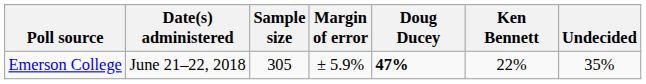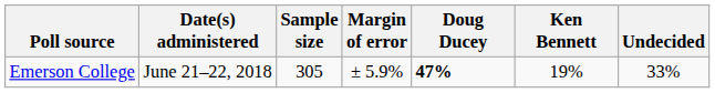 <table class="wikitable" style="font-size:90%">
 <tr valign=bottom>
 <th>Poll source</th>
 <th>Date(s)<br>administered</th>
 <th>Sample<br>size</th>
 <th>Margin<br>of error</th>
 <th style="width:75px;">Doug<br>Ducey</th>
 <th style="width:75px;">Ken<br>Bennett</th>
 <th>Undecided</th>
 </tr>
 <tr>
 <td><a href='#'>Emerson College</a></td>
 <td align=center>June 21–22, 2018</td>
 <td align=center>305</td>
 <td align=center>± 5.9%</td>
 <td><strong>47%</strong></td>
-<td align=center>22%</td>
-<td align=center>35%</td>
+<td align=center>19%</td>
+<td align=center>33%</td>
 </tr>
 </table>
